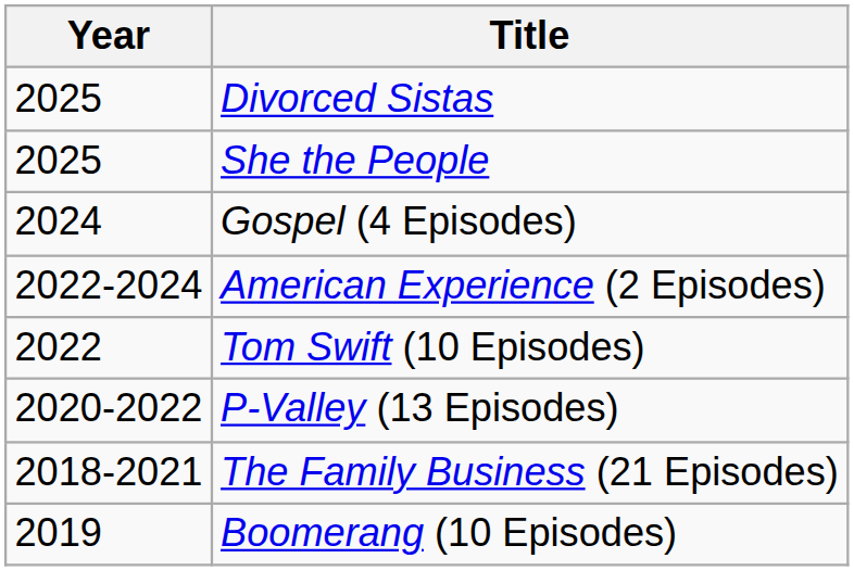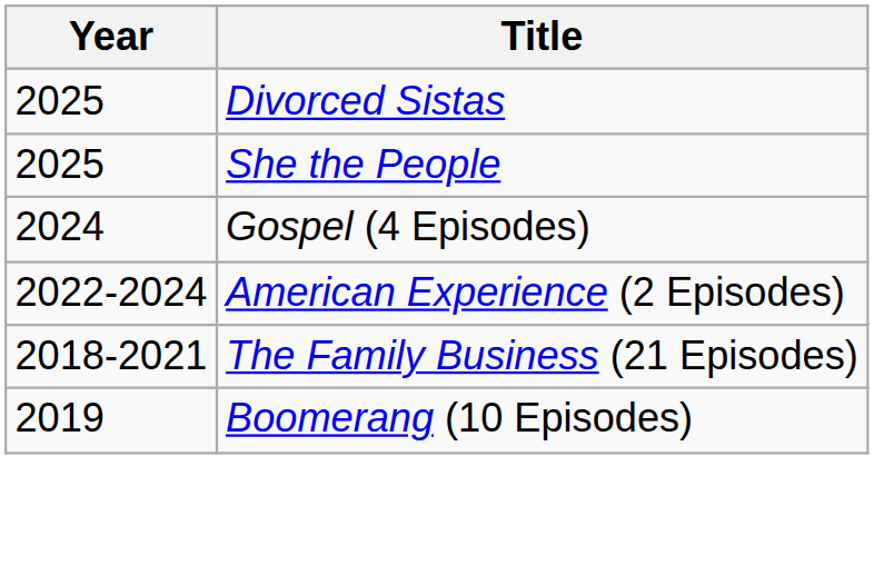 <table class="wikitable">
 <tr>
 <th>Year</th>
 <th>Title</th>
 </tr>
 <tr>
 <td>2025</td>
 <td><em><a href='#'>Divorced Sistas</a></em></td>
 </tr>
 <tr>
 <td>2025</td>
 <td><em><a href='#'>She the People</a></em></td>
 </tr>
 <tr>
 <td>2024</td>
 <td><em>Gospel</em> (4 Episodes)</td>
 </tr>
 <tr>
 <td>2022-2024</td>
 <td><em><a href='#'>American Experience</a></em> (2 Episodes)</td>
 </tr>
 <tr>
-<td>2022</td>
-<td><em><a href='#'>Tom Swift</a></em> (10 Episodes)</td>
-</tr>
-<tr>
-<td>2020-2022</td>
-<td><em><a href='#'>P-Valley</a></em> (13 Episodes)</td>
-</tr>
-<tr>
 <td>2018-2021</td>
 <td><em><a href='#'>The Family Business</a></em> (21 Episodes)</td>
 </tr>
 <tr>
 <td>2019</td>
 <td><em><a href='#'>Boomerang</a></em> (10 Episodes)</td>
 </tr>
 </table>
